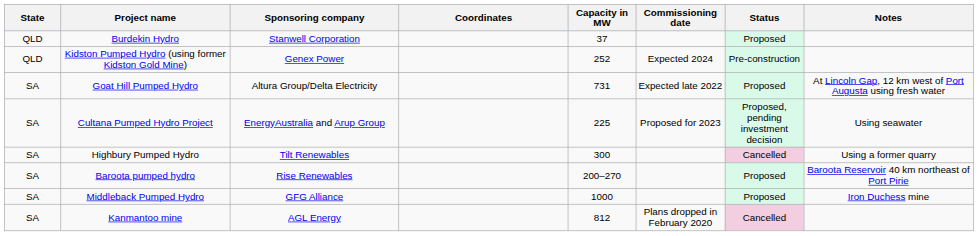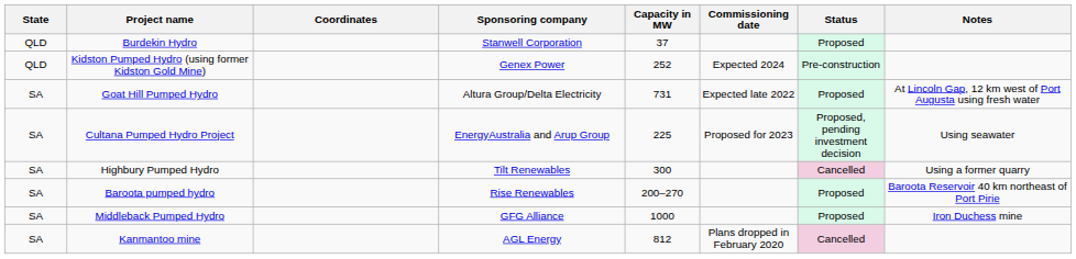 <table class="wikitable sortable" style="text-align:center; font-size:90%; border-collapse:collapse;" width=90%>
 <tr style="background:#C1D8FF;">
 <th width=5%>State</th>
 <th width=15%>Project name</th>
+<th width=15%>Coordinates</th>
 <th width=15%>Sponsoring company</th>
-<th width=15%>Coordinates</th>
 <th width=6%>Capacity in MW</th>
 <th width=7%>Commissioning date</th>
 <th width=7%>Status</th>
 <th width=15%>Notes</th>
 </tr>
 <tr>
 <td>QLD</td>
 <td><a href='#'>Burdekin Hydro</a></td>
+<td></td>
 <td><a href='#'>Stanwell Corporation</a></td>
-<td></td>
 <td>37</td>
 <td></td>
 <td style="background:#D9F9E9;">Proposed</td>
 <td></td>
 </tr>
 <tr>
 <td>QLD</td>
 <td><a href='#'>Kidston Pumped Hydro</a> (using former <a href='#'>Kidston Gold Mine</a>)</td>
+<td></td>
 <td><a href='#'>Genex Power</a></td>
-<td></td>
 <td>252</td>
 <td>Expected 2024</td>
 <td style="background:#D9F9E9;">Pre-construction</td>
 <td></td>
 </tr>
 <tr>
 <td>SA</td>
 <td><a href='#'>Goat Hill Pumped Hydro</a></td>
+<td></td>
 <td>Altura Group/Delta Electricity</td>
-<td></td>
 <td>731</td>
 <td>Expected late 2022</td>
 <td style="background:#D9F9E9;">Proposed</td>
 <td>At <a href='#'>Lincoln Gap</a>, 12 km west of <a href='#'>Port Augusta</a> using fresh water</td>
 </tr>
 <tr>
 <td>SA</td>
 <td><a href='#'>Cultana Pumped Hydro Project</a></td>
+<td></td>
 <td><a href='#'>EnergyAustralia</a> and <a href='#'>Arup Group</a></td>
-<td></td>
 <td>225</td>
 <td>Proposed for 2023</td>
 <td style="background:#D9F9E9;">Proposed, pending investment decision</td>
 <td>Using seawater</td>
 </tr>
 <tr>
 <td>SA</td>
 <td>Highbury Pumped Hydro</td>
+<td></td>
 <td><a href='#'>Tilt Renewables</a></td>
-<td></td>
 <td>300</td>
 <td></td>
 <td style="background:#F2CEE0;">Cancelled</td>
 <td>Using a former quarry</td>
 </tr>
 <tr>
 <td>SA</td>
 <td><a href='#'>Baroota pumped hydro</a></td>
+<td></td>
 <td><a href='#'>Rise Renewables</a></td>
-<td></td>
 <td>200–270</td>
 <td></td>
 <td style="background:#D9F9E9;">Proposed</td>
 <td><a href='#'>Baroota Reservoir</a> 40 km northeast of <a href='#'>Port Pirie</a></td>
 </tr>
 <tr>
 <td>SA</td>
 <td><a href='#'>Middleback Pumped Hydro</a></td>
+<td></td>
 <td><a href='#'>GFG Alliance</a></td>
-<td></td>
 <td>1000</td>
 <td></td>
 <td style="background:#D9F9E9;">Proposed</td>
 <td><a href='#'>Iron Duchess</a> mine</td>
 </tr>
 <tr>
 <td>SA</td>
 <td><a href='#'>Kanmantoo mine</a></td>
+<td></td>
 <td><a href='#'>AGL Energy</a></td>
-<td></td>
 <td>812</td>
 <td>Plans dropped in February 2020</td>
 <td style="background:#F2CEE0;">Cancelled</td>
 <td></td>
 </tr>
 </table>
